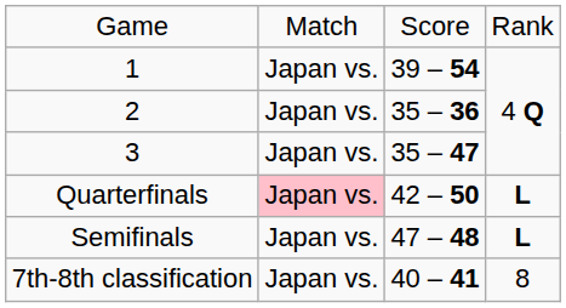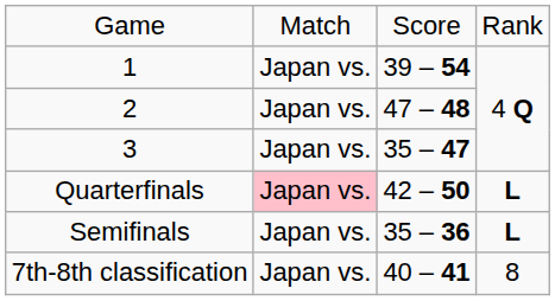 <table class="wikitable">
 <tr>
 <td style="text-align:center;">Game</td>
 <td style="text-align:center;">Match</td>
 <td style="text-align:center;">Score</td>
 <td style="text-align:center;">Rank</td>
 </tr>
 <tr>
 <td style="text-align:center;">1</td>
 <td>Japan vs. <strong></strong></td>
 <td style="text-align:center;">39 – <strong>54</strong></td>
 <td rowspan="3" style="text-align:center;">4 <strong>Q</strong></td>
 </tr>
 <tr>
 <td style="text-align:center;">2</td>
 <td>Japan vs. <strong></strong></td>
-<td style="text-align:center;">35 – <strong>36</strong></td>
+<td style="text-align:center;">47 – <strong>48</strong></td>
 </tr>
 <tr>
 <td style="text-align:center;">3</td>
 <td>Japan vs. <strong></strong></td>
 <td style="text-align:center;">35 – <strong>47</strong></td>
 </tr>
 <tr>
 <td style="text-align:center;">Quarterfinals</td>
 <td style="background: pink;">Japan vs. <strong></strong></td>
 <td style="text-align:center;">42 – <strong>50</strong></td>
 <td style="text-align:center;"><strong>L</strong></td>
 </tr>
 <tr>
 <td style="text-align:center;">Semifinals</td>
 <td>Japan vs. <strong></strong></td>
-<td style="text-align:center;">47 – <strong>48</strong></td>
+<td style="text-align:center;">35 – <strong>36</strong></td>
 <td style="text-align:center;"><strong>L</strong></td>
 </tr>
 <tr>
 <td style="text-align:center;">7th-8th classification</td>
 <td>Japan vs. <strong></strong></td>
 <td style="text-align:center;">40 – <strong>41</strong></td>
 <td style="text-align:center;">8</td>
 </tr>
 </table>
